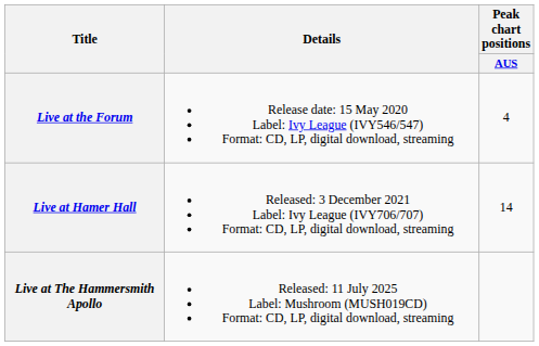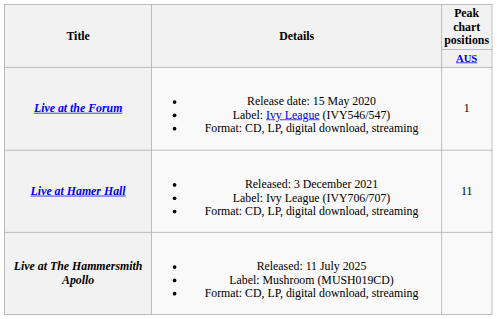 <table class="wikitable plainrowheaders" style="text-align:center;">
 <tr>
 <th style="width:12em;" rowspan="2">Title</th>
 <th style="width:24em;" rowspan="2">Details</th>
 <th scope="col">Peak chart positions</th>
 </tr>
 <tr>
 <th scope="col" style="width:3em;font-size:90%;"><a href='#'>AUS</a><br></th>
 </tr>
 <tr>
 <th scope="row"><em><a href='#'>Live at the Forum</a></em></th>
 <td><br><ul><li>Release date: 15 May 2020</li><li>Label: <a href='#'>Ivy League</a> (IVY546/547)</li><li>Format: CD, LP, digital download, streaming</li></ul></td>
-<td>4</td>
+<td>1</td>
 </tr>
 <tr>
 <th scope="row"><em><a href='#'>Live at Hamer Hall</a></em> <br> </th>
 <td><br><ul><li>Released: 3 December 2021</li><li>Label: Ivy League (IVY706/707)</li><li>Format: CD, LP, digital download, streaming</li></ul></td>
-<td>14</td>
+<td>11</td>
 </tr>
 <tr>
 <th scope="row"><em>Live at The Hammersmith Apollo</em></th>
 <td><br><ul><li>Released: 11 July 2025</li><li>Label: Mushroom (MUSH019CD)</li><li>Format: CD, LP, digital download, streaming</li></ul></td>
 <td></td>
 </tr>
 </table>
